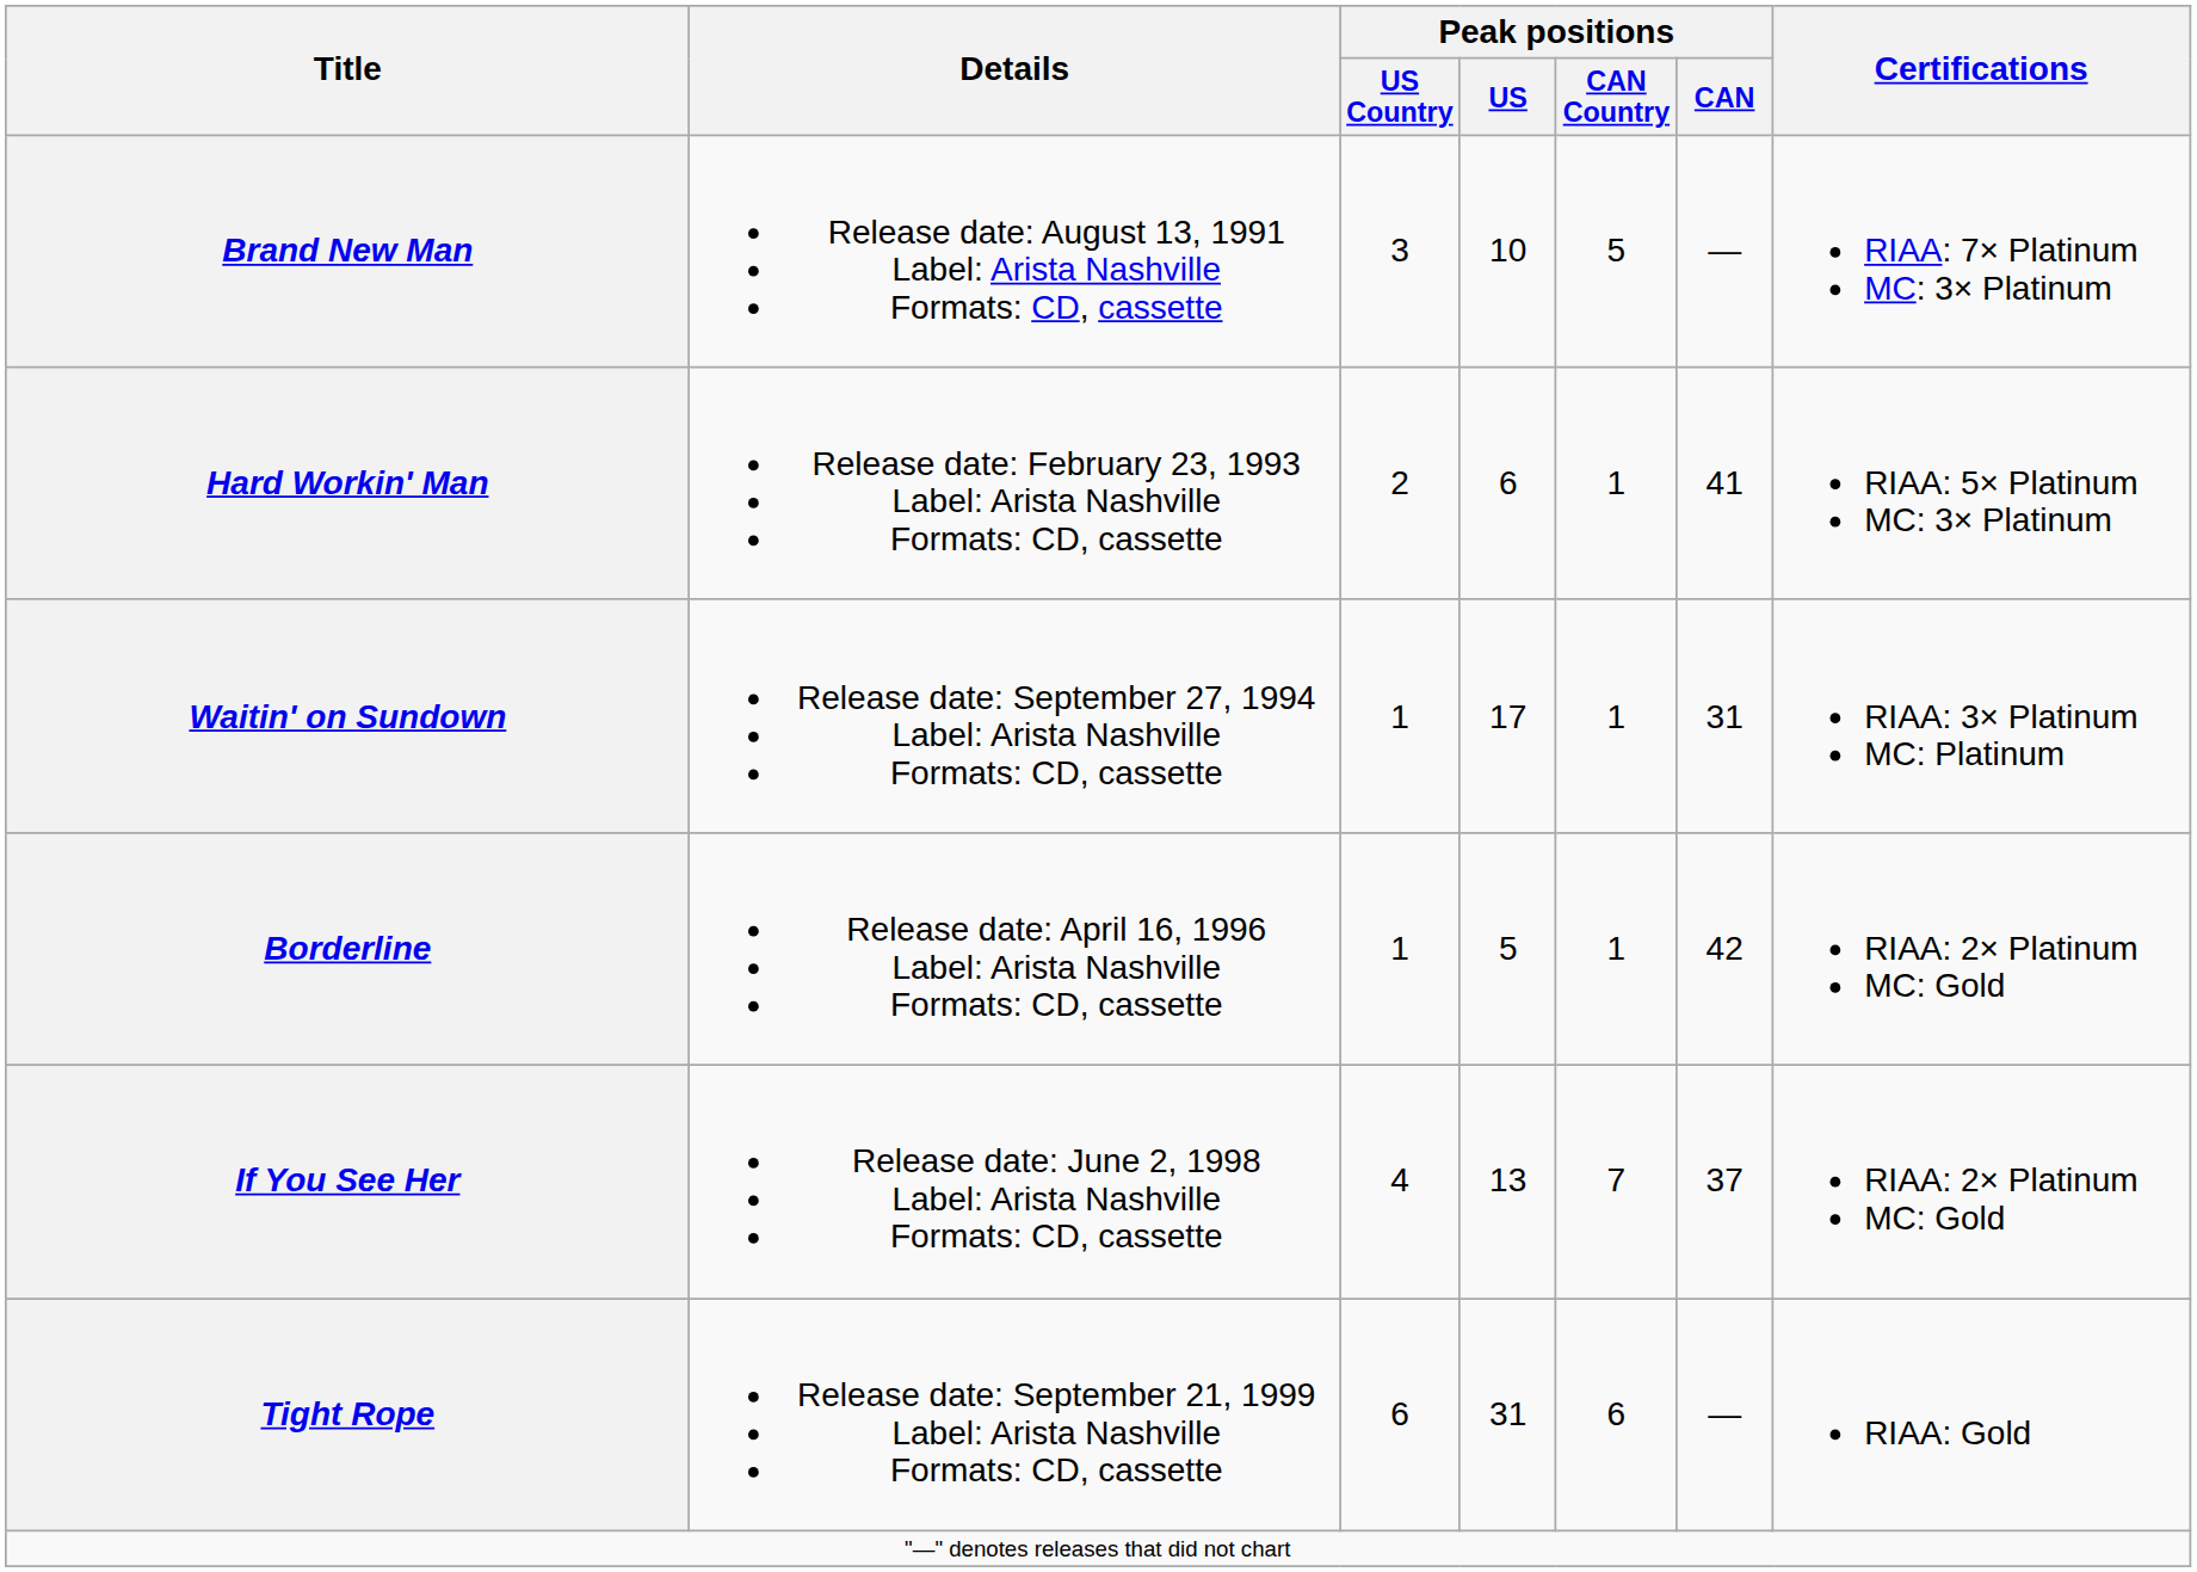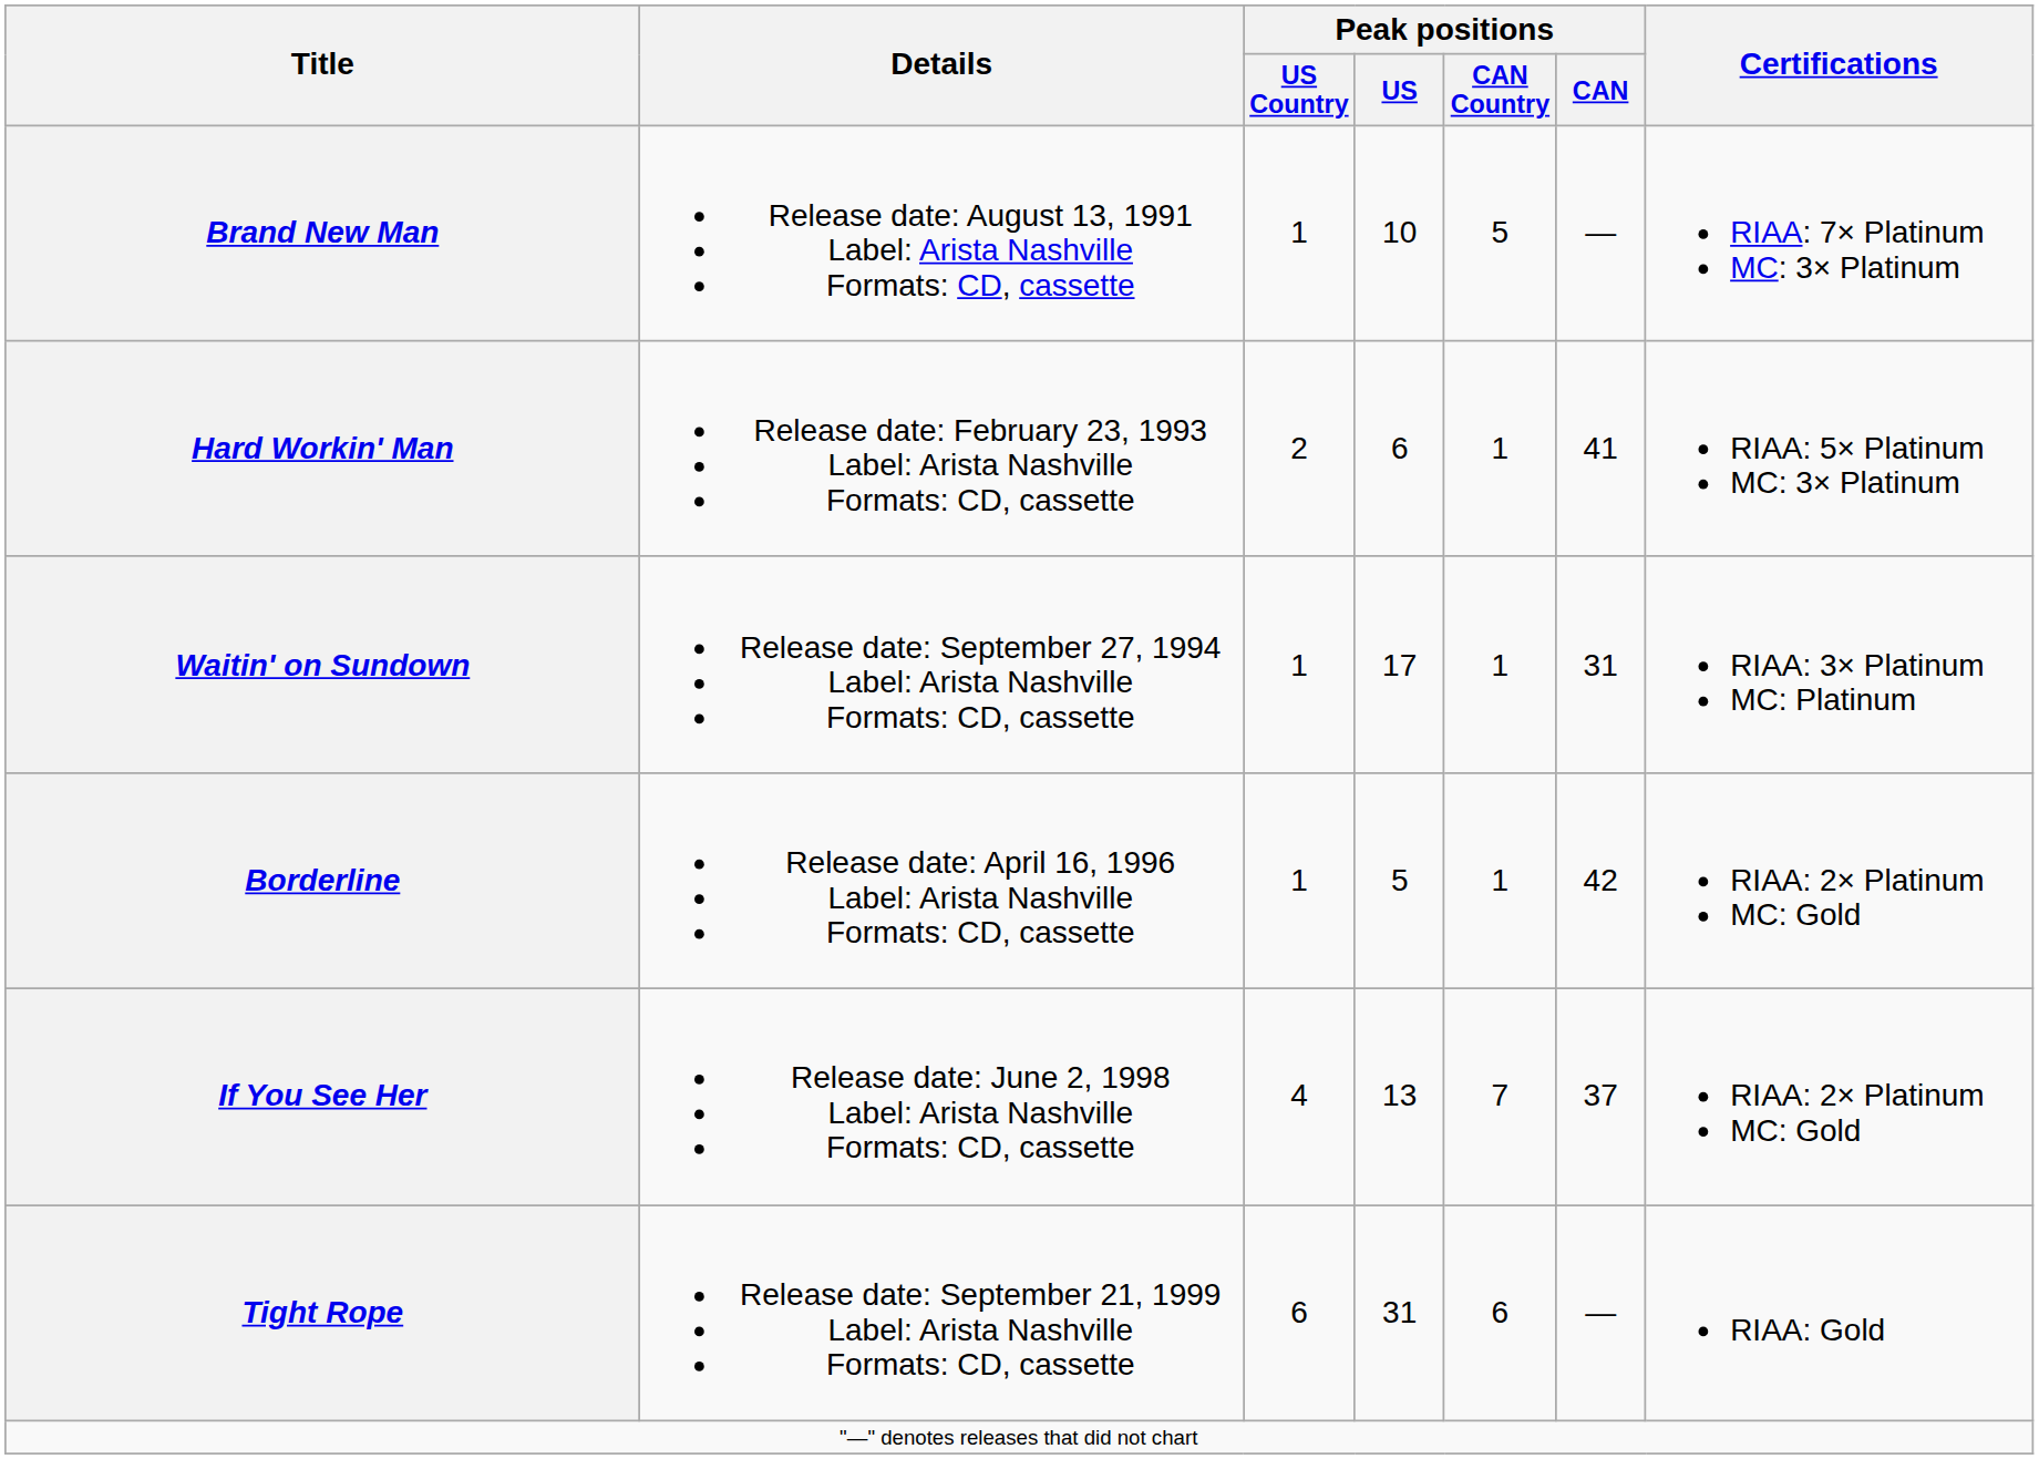 <table class="wikitable plainrowheaders" style="text-align:center;">
 <tr>
 <th rowspan="2" style="width:20em;">Title</th>
 <th rowspan="2" style="width:19em;">Details</th>
 <th colspan="4">Peak positions</th>
 <th rowspan="2" style="width:12em;"><a href='#'>Certifications</a></th>
 </tr>
 <tr style="font-size:smaller;">
 <th width="40"><a href='#'>US Country</a><br></th>
 <th width="40"><a href='#'>US</a><br></th>
 <th width="40"><a href='#'>CAN Country</a><br></th>
 <th width="40"><a href='#'>CAN</a><br></th>
 </tr>
 <tr>
 <th scope="row"><em><a href='#'>Brand New Man</a></em></th>
 <td><br><ul><li>Release date: August 13, 1991</li><li>Label: <a href='#'>Arista Nashville</a></li><li>Formats: <a href='#'>CD</a>, <a href='#'>cassette</a></li></ul></td>
-<td>3</td>
+<td>1</td>
 <td>10</td>
 <td>5</td>
 <td>—</td>
 <td align="left"><br><ul><li><a href='#'>RIAA</a>: 7× Platinum</li><li><a href='#'>MC</a>: 3× Platinum</li></ul></td>
 </tr>
 <tr>
 <th scope="row"><em><a href='#'>Hard Workin' Man</a></em></th>
 <td><br><ul><li>Release date: February 23, 1993</li><li>Label: Arista Nashville</li><li>Formats: CD, cassette</li></ul></td>
 <td>2</td>
 <td>6</td>
 <td>1</td>
 <td>41</td>
 <td align="left"><br><ul><li>RIAA: 5× Platinum</li><li>MC: 3× Platinum</li></ul></td>
 </tr>
 <tr>
 <th scope="row"><em><a href='#'>Waitin' on Sundown</a></em></th>
 <td><br><ul><li>Release date: September 27, 1994</li><li>Label: Arista Nashville</li><li>Formats: CD, cassette</li></ul></td>
 <td>1</td>
 <td>17</td>
 <td>1</td>
 <td>31</td>
 <td align="left"><br><ul><li>RIAA: 3× Platinum</li><li>MC: Platinum</li></ul></td>
 </tr>
 <tr>
 <th scope="row"><em><a href='#'>Borderline</a></em></th>
 <td><br><ul><li>Release date: April 16, 1996</li><li>Label: Arista Nashville</li><li>Formats: CD, cassette</li></ul></td>
 <td>1</td>
 <td>5</td>
 <td>1</td>
 <td>42</td>
 <td align="left"><br><ul><li>RIAA: 2× Platinum</li><li>MC: Gold</li></ul></td>
 </tr>
 <tr>
 <th scope="row"><em><a href='#'>If You See Her</a></em></th>
 <td><br><ul><li>Release date: June 2, 1998</li><li>Label: Arista Nashville</li><li>Formats: CD, cassette</li></ul></td>
 <td>4</td>
 <td>13</td>
 <td>7</td>
 <td>37</td>
 <td align="left"><br><ul><li>RIAA: 2× Platinum</li><li>MC: Gold</li></ul></td>
 </tr>
 <tr>
 <th scope="row"><em><a href='#'>Tight Rope</a></em></th>
 <td><br><ul><li>Release date: September 21, 1999</li><li>Label: Arista Nashville</li><li>Formats: CD, cassette</li></ul></td>
 <td>6</td>
 <td>31</td>
 <td>6</td>
 <td>—</td>
 <td align="left"><br><ul><li>RIAA: Gold</li></ul></td>
 </tr>
 <tr>
 <td colspan="7" style="font-size:8pt">"—" denotes releases that did not chart</td>
 </tr>
 </table>
